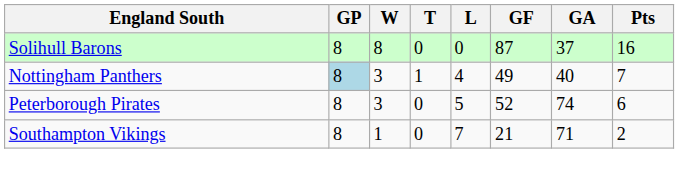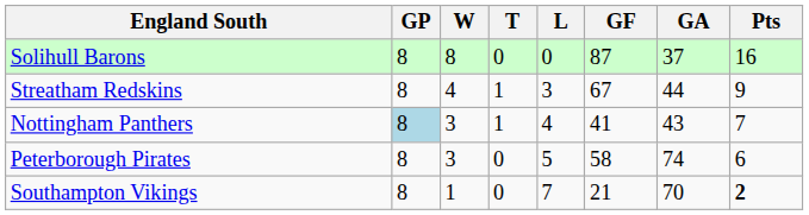 <table class="wikitable">
 <tr>
 <th width="40%">England South</th>
 <th width="5%">GP</th>
 <th width="5%">W</th>
 <th width="5%">T</th>
 <th width="5%">L</th>
 <th width="7.5%">GF</th>
 <th width="7.5%">GA</th>
 <th width="7.5%">Pts</th>
 </tr>
 <tr bgcolor="#CCFFCC">
 <td><a href='#'>Solihull Barons</a></td>
 <td>8</td>
 <td>8</td>
 <td>0</td>
 <td>0</td>
 <td>87</td>
 <td>37</td>
 <td>16</td>
 </tr>
 <tr>
+<td><a href='#'>Streatham Redskins</a></td>
+<td>8</td>
+<td>4</td>
+<td>1</td>
+<td>3</td>
+<td>67</td>
+<td>44</td>
+<td>9</td>
+</tr>
+<tr>
 <td><a href='#'>Nottingham Panthers</a></td>
 <td style="background: lightblue;">8</td>
 <td>3</td>
 <td>1</td>
 <td>4</td>
-<td>49</td>
-<td>40</td>
+<td>41</td>
+<td>43</td>
 <td>7</td>
 </tr>
 <tr>
 <td><a href='#'>Peterborough Pirates</a></td>
 <td>8</td>
 <td>3</td>
 <td>0</td>
 <td>5</td>
-<td>52</td>
+<td>58</td>
 <td>74</td>
 <td>6</td>
 </tr>
 <tr>
 <td><a href='#'>Southampton Vikings</a></td>
 <td>8</td>
 <td>1</td>
 <td>0</td>
 <td>7</td>
 <td>21</td>
-<td>71</td>
-<td>2</td>
+<td>70</td>
+<td><strong>2</strong></td>
 </tr>
 </table>
